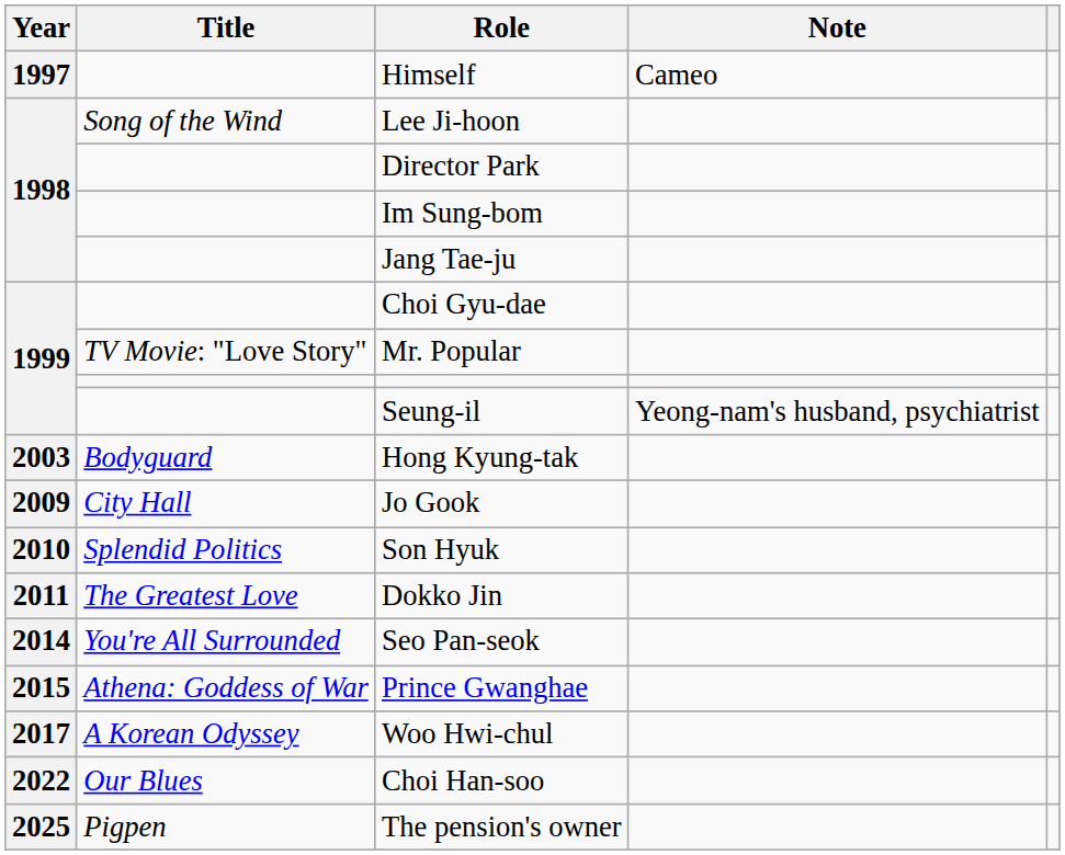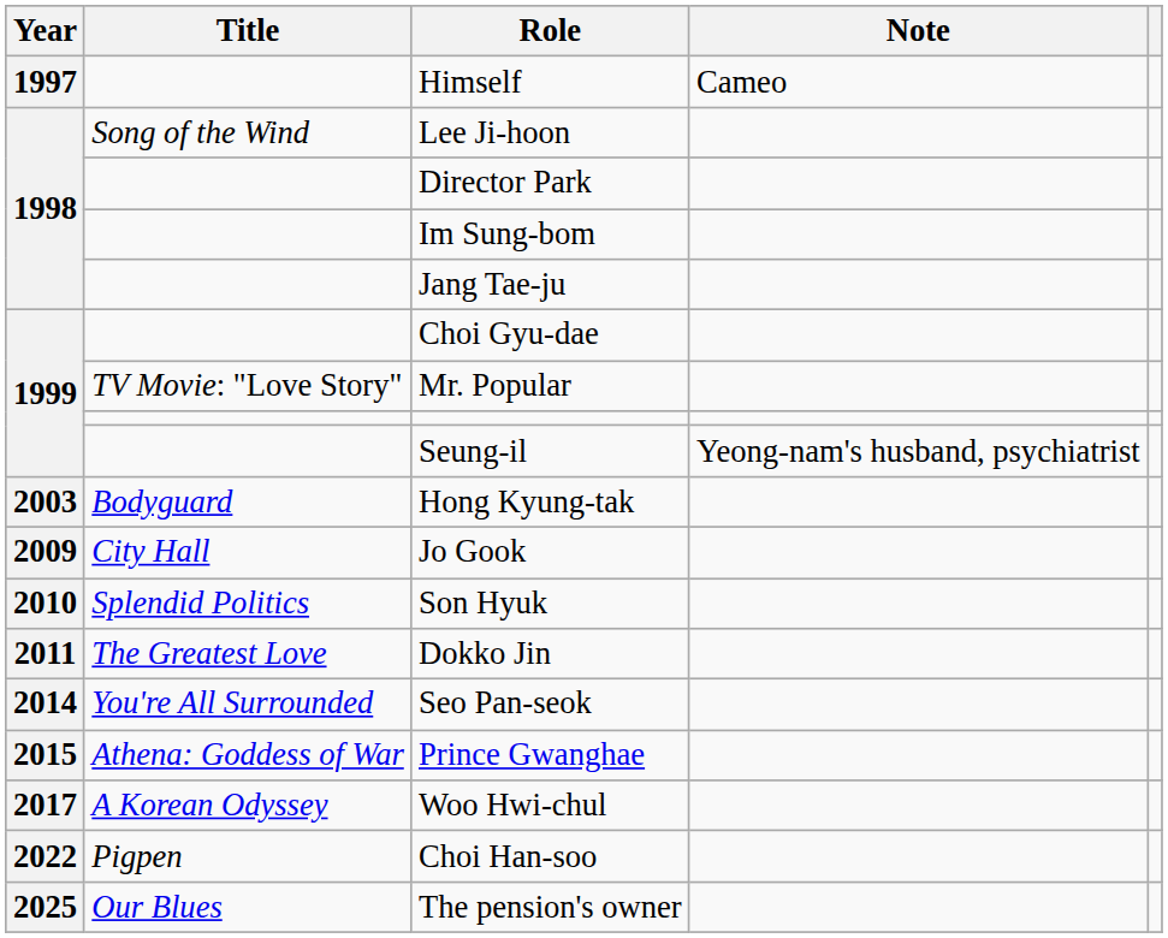 <table class="wikitable plainrowheaders sortable">
 <tr>
 <th scope="col">Year</th>
 <th scope="col">Title</th>
 <th scope="col">Role</th>
 <th scope="col" class="unsortable">Note</th>
 <th scope="col" class="unsortable"></th>
 </tr>
 <tr>
 <th scope="row">1997</th>
 <td><em></em></td>
 <td>Himself</td>
 <td>Cameo</td>
 <td></td>
 </tr>
 <tr>
 <th scope="row" rowspan="4">1998</th>
 <td><em>Song of the Wind</em></td>
 <td>Lee Ji-hoon</td>
 <td></td>
 <td></td>
 </tr>
 <tr>
 <td><em></em></td>
 <td>Director Park</td>
 <td></td>
 <td></td>
 </tr>
 <tr>
 <td><em></em></td>
 <td>Im Sung-bom</td>
 <td></td>
 <td></td>
 </tr>
 <tr>
 <td><em></em></td>
 <td>Jang Tae-ju</td>
 <td></td>
 <td></td>
 </tr>
 <tr>
 <th scope="row" rowspan="4">1999</th>
 <td><em></em></td>
 <td>Choi Gyu-dae</td>
 <td></td>
 <td></td>
 </tr>
 <tr>
 <td><em>TV Movie</em>: "Love Story"</td>
 <td>Mr.  Popular</td>
 <td></td>
 <td></td>
 </tr>
 <tr>
 <td><em></em></td>
 <td></td>
 <td></td>
 <td></td>
 </tr>
 <tr>
 <td><em></em></td>
 <td>Seung-il</td>
 <td>Yeong-nam's husband, psychiatrist</td>
 <td></td>
 </tr>
 <tr>
 <th scope="row">2003</th>
 <td><em><a href='#'>Bodyguard</a></em></td>
 <td>Hong Kyung-tak</td>
 <td></td>
 <td style="text-align:center"></td>
 </tr>
 <tr>
 <th scope="row">2009</th>
 <td><em><a href='#'>City Hall</a></em></td>
 <td>Jo Gook</td>
 <td></td>
 <td style="text-align:center"></td>
 </tr>
 <tr>
 <th scope="row">2010</th>
 <td><em><a href='#'>Splendid Politics</a></em></td>
 <td>Son Hyuk</td>
 <td></td>
 <td style="text-align:center"></td>
 </tr>
 <tr>
 <th scope="row">2011</th>
 <td><em><a href='#'>The Greatest Love</a></em></td>
 <td>Dokko Jin</td>
 <td></td>
 <td style="text-align:center"></td>
 </tr>
 <tr>
 <th scope="row">2014</th>
 <td><em><a href='#'>You're All Surrounded</a></em></td>
 <td>Seo Pan-seok</td>
 <td></td>
 <td style="text-align:center"></td>
 </tr>
 <tr>
 <th scope="row">2015</th>
 <td><em><a href='#'>Athena: Goddess of War</a></em></td>
 <td><a href='#'>Prince Gwanghae</a></td>
 <td></td>
 <td style="text-align:center"></td>
 </tr>
 <tr>
 <th scope="row">2017</th>
 <td><em><a href='#'>A Korean Odyssey</a></em></td>
 <td>Woo Hwi-chul</td>
 <td></td>
 <td style="text-align:center"></td>
 </tr>
 <tr>
 <th scope="row">2022</th>
-<td><em><a href='#'>Our Blues</a></em></td>
+<td><em>Pigpen</em></td>
 <td>Choi Han-soo</td>
 <td></td>
 <td style="text-align:center"></td>
 </tr>
 <tr>
 <th scope="row">2025</th>
-<td><em>Pigpen</em></td>
+<td><em><a href='#'>Our Blues</a></em></td>
 <td>The pension's owner</td>
 <td></td>
 <td style="text-align:center"></td>
 </tr>
 </table>
